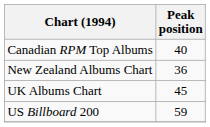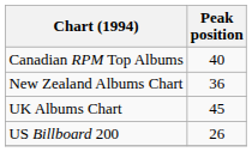 <table class="wikitable">
 <tr>
 <th>Chart (1994)</th>
 <th>Peak<br>position</th>
 </tr>
 <tr>
 <td>Canadian <em>RPM</em> Top Albums</td>
 <td align="center">40</td>
 </tr>
 <tr>
 <td>New Zealand Albums Chart</td>
 <td align="center">36</td>
 </tr>
 <tr>
 <td>UK Albums Chart</td>
 <td align="center">45</td>
 </tr>
 <tr>
 <td>US <em>Billboard</em> 200</td>
-<td align="center">59</td>
+<td align="center">26</td>
 </tr>
 <tr>
 </tr>
 </table>
